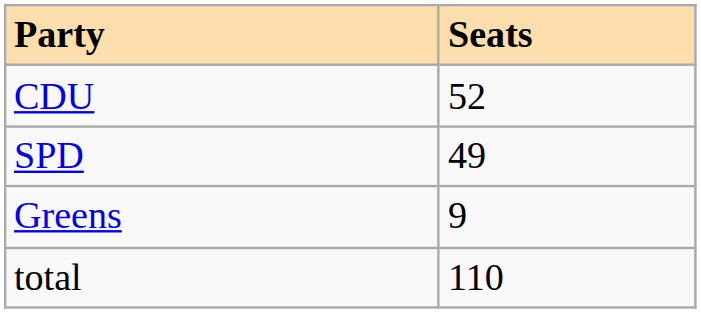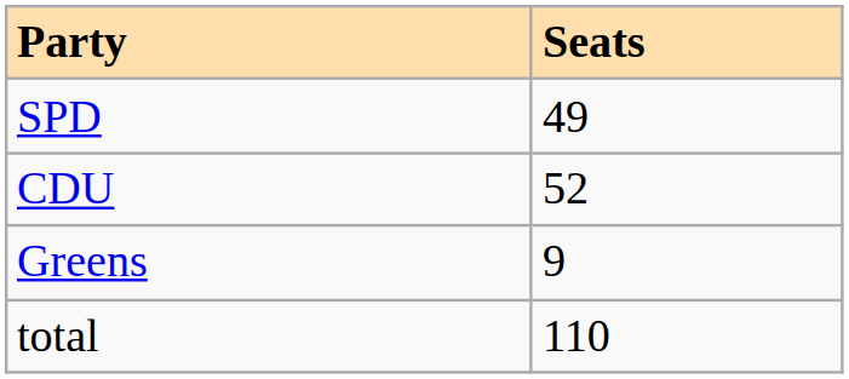 <table class="wikitable">
 <tr>
 <th style="background:#ffdead; width:175px; text-align:left;">Party</th>
 <th style="background:#ffdead; width:100px; text-align:left;">Seats</th>
 </tr>
 <tr>
+<td><a href='#'>SPD</a></td>
+<td>49</td>
+</tr>
+<tr>
 <td><a href='#'>CDU</a></td>
 <td>52</td>
-</tr>
-<tr>
-<td><a href='#'>SPD</a></td>
-<td>49</td>
 </tr>
 <tr>
 <td><a href='#'>Greens</a></td>
 <td>9</td>
 </tr>
 <tr>
 <td>total</td>
 <td>110</td>
 </tr>
 </table>
